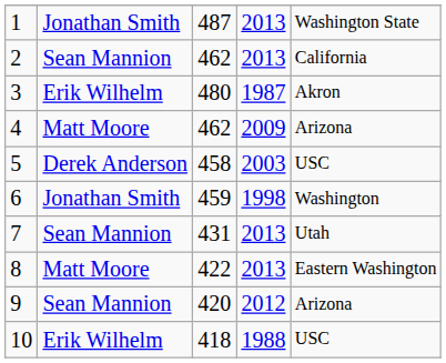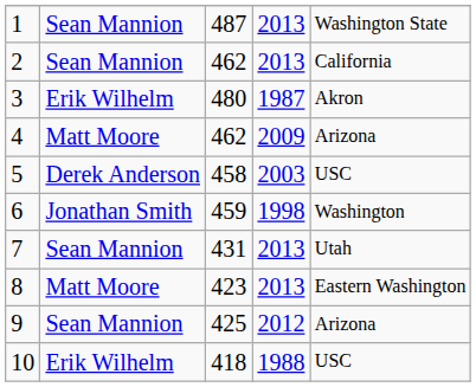 <table class="wikitable">
 <tr>
 </tr>
 <tr>
 <td>1</td>
-<td><a href='#'>Jonathan Smith</a></td>
+<td><a href='#'>Sean Mannion</a></td>
 <td><abbr>487</abbr></td>
 <td><a href='#'>2013</a></td>
 <td style="font-size:80%;">Washington State</td>
 </tr>
 <tr>
 <td>2</td>
 <td><a href='#'>Sean Mannion</a></td>
 <td><abbr>462</abbr></td>
 <td><a href='#'>2013</a></td>
 <td style="font-size:80%;">California</td>
 </tr>
 <tr>
 <td>3</td>
 <td><a href='#'>Erik Wilhelm</a></td>
 <td><abbr>480</abbr></td>
 <td><a href='#'>1987</a></td>
 <td style="font-size:80%;">Akron</td>
 </tr>
 <tr>
 <td>4</td>
 <td><a href='#'>Matt Moore</a></td>
 <td><abbr>462</abbr></td>
 <td><a href='#'>2009</a></td>
 <td style="font-size:80%;">Arizona</td>
 </tr>
 <tr>
 <td>5</td>
 <td><a href='#'>Derek Anderson</a></td>
 <td><abbr>458</abbr></td>
 <td><a href='#'>2003</a></td>
 <td style="font-size:80%;">USC</td>
 </tr>
 <tr>
 <td>6</td>
 <td><a href='#'>Jonathan Smith</a></td>
 <td><abbr>459</abbr></td>
 <td><a href='#'>1998</a></td>
 <td style="font-size:80%;">Washington</td>
 </tr>
 <tr>
 <td>7</td>
 <td><a href='#'>Sean Mannion</a></td>
 <td><abbr>431</abbr></td>
 <td><a href='#'>2013</a></td>
 <td style="font-size:80%;">Utah</td>
 </tr>
 <tr>
 <td>8</td>
 <td><a href='#'>Matt Moore</a></td>
-<td><abbr>422</abbr></td>
+<td><abbr>423</abbr></td>
 <td><a href='#'>2013</a></td>
 <td style="font-size:80%;">Eastern Washington</td>
 </tr>
 <tr>
 <td>9</td>
 <td><a href='#'>Sean Mannion</a></td>
-<td><abbr>420</abbr></td>
+<td><abbr>425</abbr></td>
 <td><a href='#'>2012</a></td>
 <td style="font-size:80%;">Arizona</td>
 </tr>
 <tr>
 <td>10</td>
 <td><a href='#'>Erik Wilhelm</a></td>
 <td><abbr>418</abbr></td>
 <td><a href='#'>1988</a></td>
 <td style="font-size:80%;">USC</td>
 </tr>
 </table>
